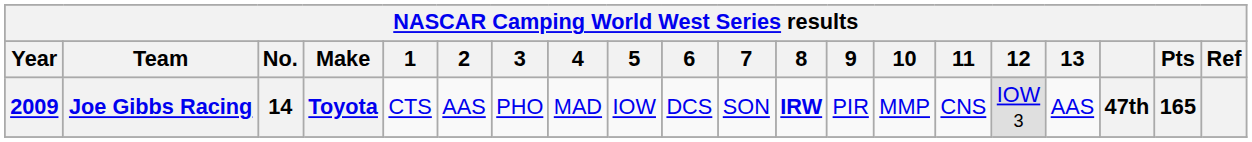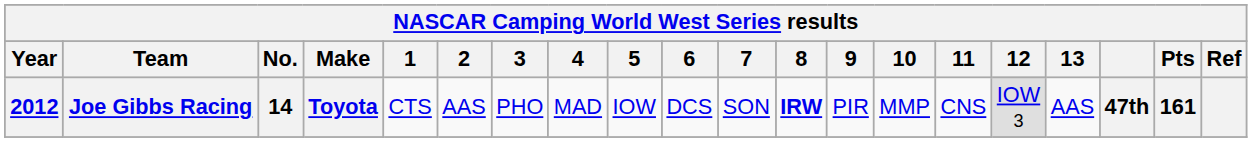 <table class="wikitable" style="text-align:center; font-size:75%">
 <tr>
 <th colspan=23><a href='#'>NASCAR Camping World West Series</a> results</th>
 </tr>
 <tr>
 <th>Year</th>
 <th>Team</th>
 <th>No.</th>
 <th>Make</th>
 <th>1</th>
 <th>2</th>
 <th>3</th>
 <th>4</th>
 <th>5</th>
 <th>6</th>
 <th>7</th>
 <th>8</th>
 <th>9</th>
 <th>10</th>
 <th>11</th>
 <th>12</th>
 <th>13</th>
 <th></th>
 <th>Pts</th>
 <th>Ref</th>
 </tr>
 <tr>
-<th><a href='#'>2009</a></th>
+<th><a href='#'>2012</a></th>
 <th><a href='#'>Joe Gibbs Racing</a></th>
 <th>14</th>
 <th><a href='#'>Toyota</a></th>
 <td><a href='#'>CTS</a></td>
 <td><a href='#'>AAS</a></td>
 <td><a href='#'>PHO</a></td>
 <td><a href='#'>MAD</a></td>
 <td><a href='#'>IOW</a></td>
 <td><a href='#'>DCS</a></td>
 <td><a href='#'>SON</a></td>
 <td><strong><a href='#'>IRW</a></strong></td>
 <td><a href='#'>PIR</a></td>
 <td><a href='#'>MMP</a></td>
 <td><a href='#'>CNS</a></td>
 <td style="background:#DFDFDF;"><a href='#'>IOW</a> <br><small>3</small></td>
 <td><a href='#'>AAS</a></td>
 <th>47th</th>
-<th>165</th>
+<th>161</th>
 <th></th>
 </tr>
 </table>
